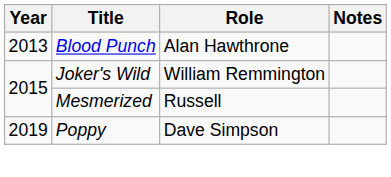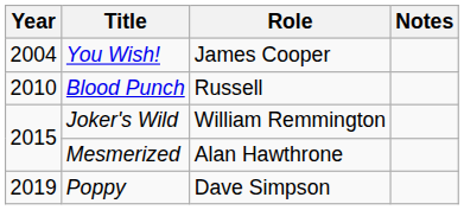 <table class="wikitable sortable">
 <tr>
 <th>Year</th>
 <th>Title</th>
 <th>Role</th>
 <th class="unsortable">Notes</th>
 </tr>
 <tr>
-<td>2013</td>
+<td>2004</td>
+<td><em><a href='#'>You Wish!</a></em></td>
+<td>James Cooper</td>
+<td></td>
+</tr>
+<tr>
+<td>2010</td>
 <td><em><a href='#'>Blood Punch</a></em></td>
-<td>Alan Hawthrone</td>
+<td>Russell</td>
 <td></td>
 </tr>
 <tr>
 <td rowspan="2">2015</td>
 <td><em>Joker's Wild</em></td>
 <td>William Remmington</td>
 <td></td>
 </tr>
 <tr>
 <td><em>Mesmerized</em></td>
-<td>Russell</td>
+<td>Alan Hawthrone</td>
 <td></td>
 </tr>
 <tr>
 <td>2019</td>
 <td><em>Poppy</em></td>
 <td>Dave Simpson</td>
 </tr>
 </table>
